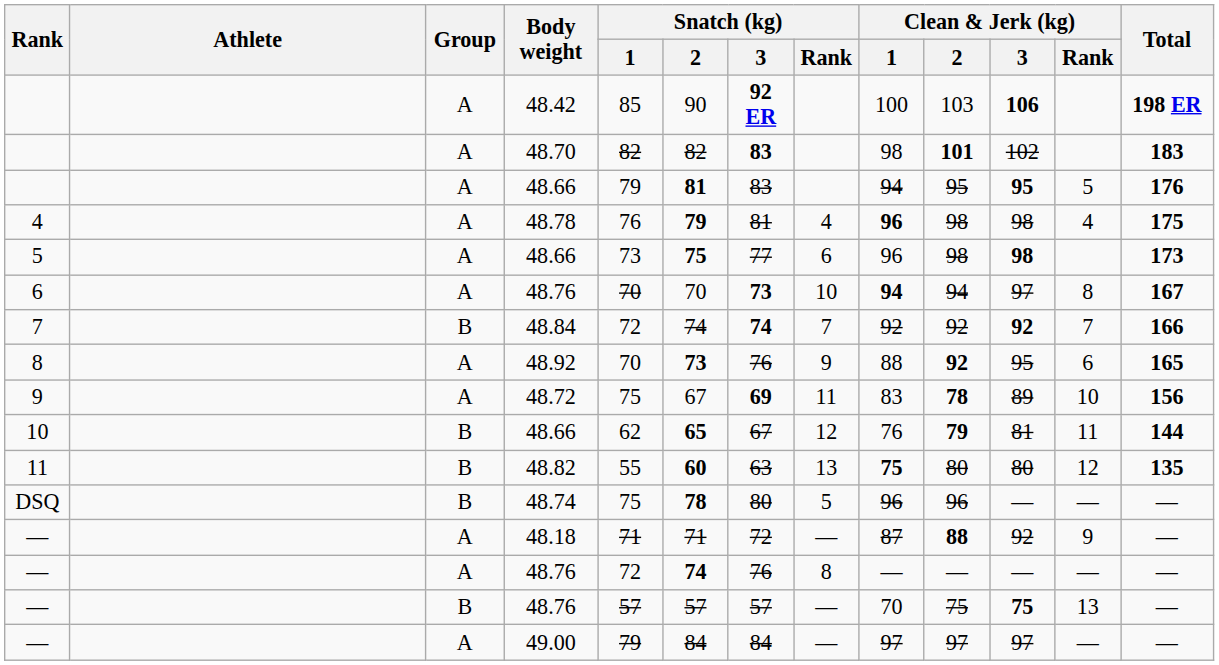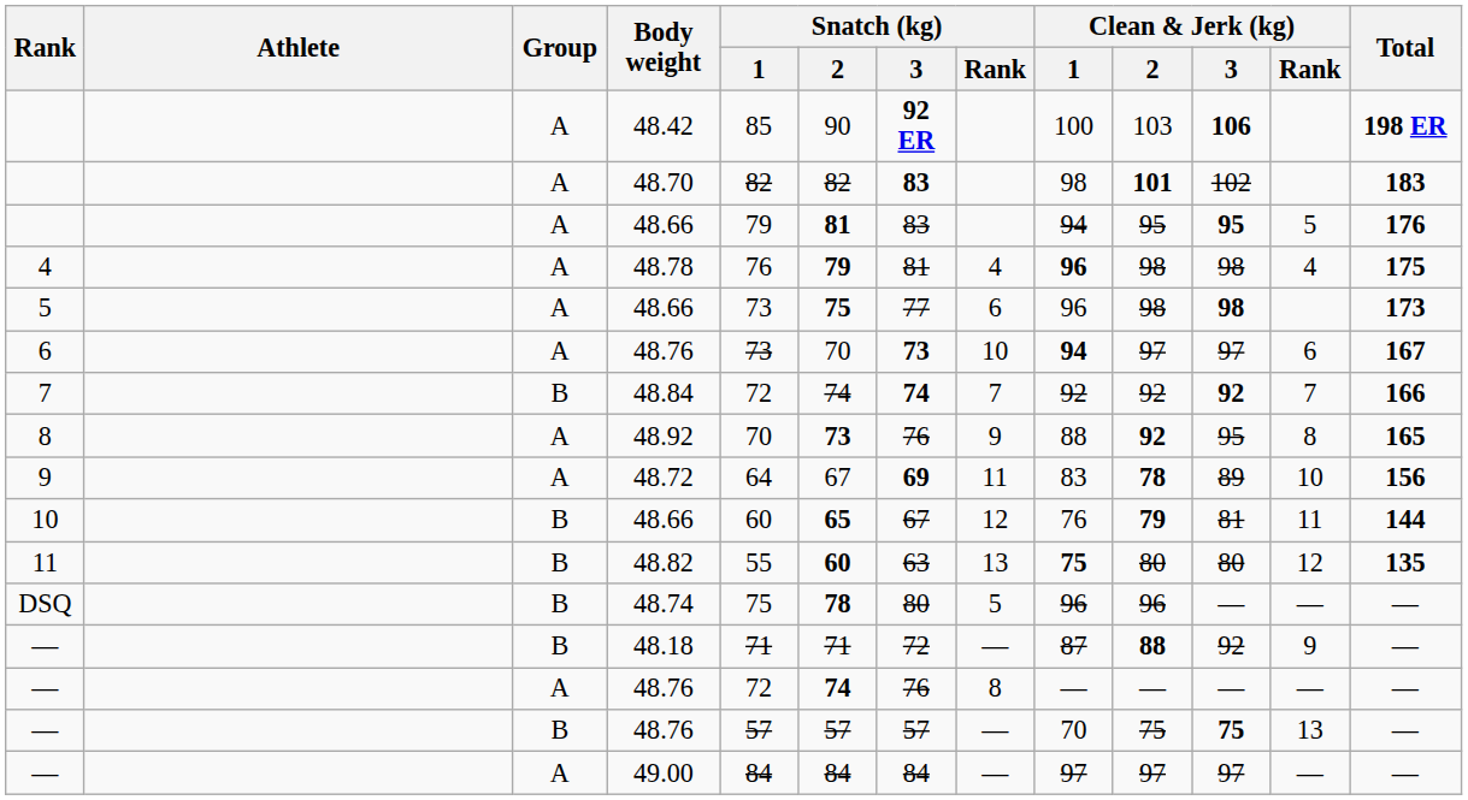 <table class = "wikitable" style="text-align:center;">
 <tr>
 <th rowspan=2 width=40>Rank</th>
 <th rowspan=2 width=250>Athlete</th>
 <th rowspan=2 width=50>Group</th>
 <th rowspan=2 width=60>Body weight</th>
 <th colspan=4>Snatch (kg)</th>
 <th colspan=4>Clean & Jerk (kg)</th>
 <th rowspan=2 width=60>Total</th>
 </tr>
 <tr>
 <th width=40>1</th>
 <th width=40>2</th>
 <th width=40>3</th>
 <th width=40>Rank</th>
 <th width=40>1</th>
 <th width=40>2</th>
 <th width=40>3</th>
 <th width=40>Rank</th>
 </tr>
 <tr>
 <td></td>
 <td align=left></td>
 <td>A</td>
 <td>48.42</td>
 <td>85</td>
 <td>90</td>
 <td><strong>92</strong> <strong><a href='#'>ER</a></strong></td>
 <td></td>
 <td>100</td>
 <td>103</td>
 <td><strong>106</strong></td>
 <td></td>
 <td><strong>198</strong> <strong><a href='#'>ER</a></strong></td>
 </tr>
 <tr>
 <td></td>
 <td align=left></td>
 <td>A</td>
 <td>48.70</td>
 <td><s>82</s></td>
 <td><s>82</s></td>
 <td><strong>83</strong></td>
 <td></td>
 <td>98</td>
 <td><strong>101</strong></td>
 <td><s>102</s></td>
 <td></td>
 <td><strong>183</strong></td>
 </tr>
 <tr>
 <td></td>
 <td align=left></td>
 <td>A</td>
 <td>48.66</td>
 <td>79</td>
 <td><strong>81</strong></td>
 <td><s>83</s></td>
 <td></td>
 <td><s>94</s></td>
 <td><s>95</s></td>
 <td><strong>95</strong></td>
 <td>5</td>
 <td><strong>176</strong></td>
 </tr>
 <tr>
 <td>4</td>
 <td align=left></td>
 <td>A</td>
 <td>48.78</td>
 <td>76</td>
 <td><strong>79</strong></td>
 <td><s>81</s></td>
 <td>4</td>
 <td><strong>96</strong></td>
 <td><s>98</s></td>
 <td><s>98</s></td>
 <td>4</td>
 <td><strong>175</strong></td>
 </tr>
 <tr>
 <td>5</td>
 <td align=left></td>
 <td>A</td>
 <td>48.66</td>
 <td>73</td>
 <td><strong>75</strong></td>
 <td><s>77</s></td>
 <td>6</td>
 <td>96</td>
 <td><s>98</s></td>
 <td><strong>98</strong></td>
 <td></td>
 <td><strong>173</strong></td>
 </tr>
 <tr>
 <td>6</td>
 <td align=left></td>
 <td>A</td>
 <td>48.76</td>
-<td><s>70</s></td>
+<td><s>73</s></td>
 <td>70</td>
 <td><strong>73</strong></td>
 <td>10</td>
 <td><strong>94</strong></td>
-<td><s>94</s></td>
 <td><s>97</s></td>
-<td>8</td>
+<td><s>97</s></td>
+<td>6</td>
 <td><strong>167</strong></td>
 </tr>
 <tr>
 <td>7</td>
 <td align=left></td>
 <td>B</td>
 <td>48.84</td>
 <td>72</td>
 <td><s>74</s></td>
 <td><strong>74</strong></td>
 <td>7</td>
 <td><s>92</s></td>
 <td><s>92</s></td>
 <td><strong>92</strong></td>
 <td>7</td>
 <td><strong>166</strong></td>
 </tr>
 <tr>
 <td>8</td>
 <td align=left></td>
 <td>A</td>
 <td>48.92</td>
 <td>70</td>
 <td><strong>73</strong></td>
 <td><s>76</s></td>
 <td>9</td>
 <td>88</td>
 <td><strong>92</strong></td>
 <td><s>95</s></td>
-<td>6</td>
+<td>8</td>
 <td><strong>165</strong></td>
 </tr>
 <tr>
 <td>9</td>
 <td align=left></td>
 <td>A</td>
 <td>48.72</td>
-<td>75</td>
+<td>64</td>
 <td>67</td>
 <td><strong>69</strong></td>
 <td>11</td>
 <td>83</td>
 <td><strong>78</strong></td>
 <td><s>89</s></td>
 <td>10</td>
 <td><strong>156</strong></td>
 </tr>
 <tr>
 <td>10</td>
 <td align=left></td>
 <td>B</td>
 <td>48.66</td>
-<td>62</td>
+<td>60</td>
 <td><strong>65</strong></td>
 <td><s>67</s></td>
 <td>12</td>
 <td>76</td>
 <td><strong>79</strong></td>
 <td><s>81</s></td>
 <td>11</td>
 <td><strong>144</strong></td>
 </tr>
 <tr>
 <td>11</td>
 <td align=left></td>
 <td>B</td>
 <td>48.82</td>
 <td>55</td>
 <td><strong>60</strong></td>
 <td><s>63</s></td>
 <td>13</td>
 <td><strong>75</strong></td>
 <td><s>80</s></td>
 <td><s>80</s></td>
 <td>12</td>
 <td><strong>135</strong></td>
 </tr>
 <tr>
 <td>DSQ</td>
 <td align=left></td>
 <td>B</td>
 <td>48.74</td>
 <td>75</td>
 <td><strong>78</strong></td>
 <td><s>80</s></td>
 <td>5</td>
 <td><s>96</s></td>
 <td><s>96</s></td>
 <td>—</td>
 <td>—</td>
 <td>—</td>
 </tr>
 <tr>
 <td>—</td>
 <td align=left></td>
-<td>A</td>
+<td>B</td>
 <td>48.18</td>
 <td><s>71</s></td>
 <td><s>71</s></td>
 <td><s>72</s></td>
 <td>—</td>
 <td><s>87</s></td>
 <td><strong>88</strong></td>
 <td><s>92</s></td>
 <td>9</td>
 <td>—</td>
 </tr>
 <tr>
 <td>—</td>
 <td align=left></td>
 <td>A</td>
 <td>48.76</td>
 <td>72</td>
 <td><strong>74</strong></td>
 <td><s>76</s></td>
 <td>8</td>
 <td>—</td>
 <td>—</td>
 <td>—</td>
 <td>—</td>
 <td>—</td>
 </tr>
 <tr>
 <td>—</td>
 <td align=left></td>
 <td>B</td>
 <td>48.76</td>
 <td><s>57</s></td>
 <td><s>57</s></td>
 <td><s>57</s></td>
 <td>—</td>
 <td>70</td>
 <td><s>75</s></td>
 <td><strong>75</strong></td>
 <td>13</td>
 <td>—</td>
 </tr>
 <tr>
 <td>—</td>
 <td align=left></td>
 <td>A</td>
 <td>49.00</td>
-<td><s>79</s></td>
+<td><s>84</s></td>
 <td><s>84</s></td>
 <td><s>84</s></td>
 <td>—</td>
 <td><s>97</s></td>
 <td><s>97</s></td>
 <td><s>97</s></td>
 <td>—</td>
 <td>—</td>
 </tr>
 </table>
